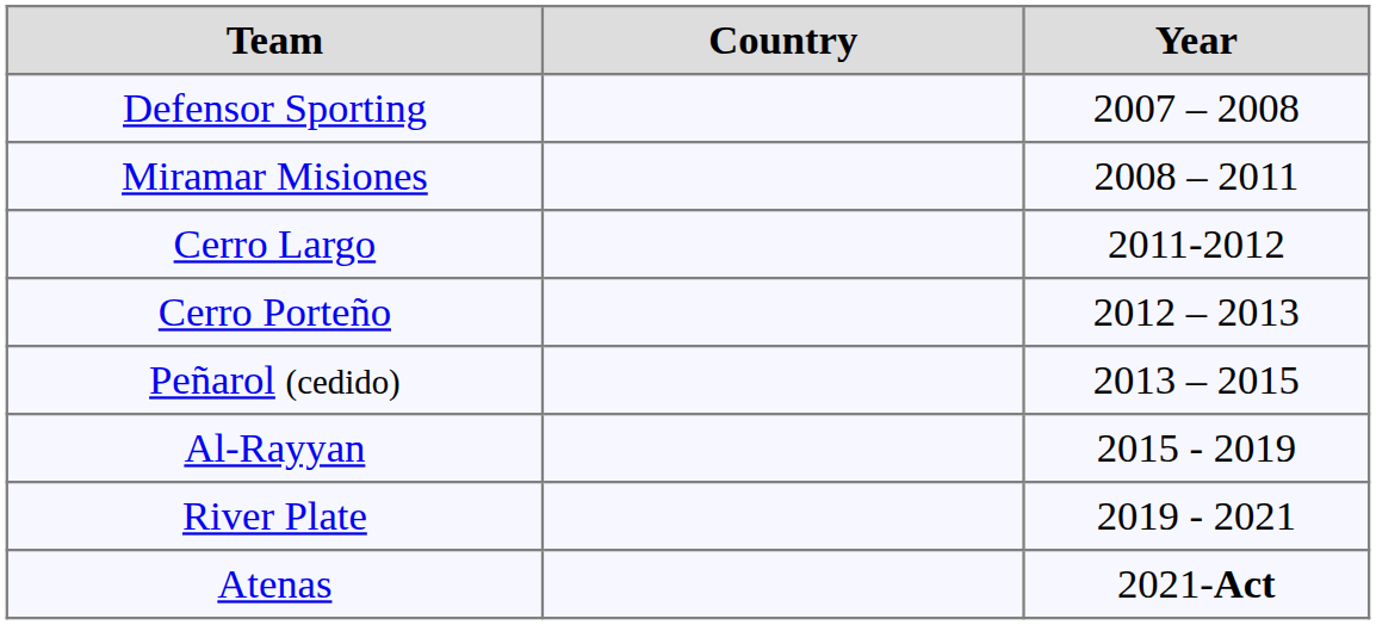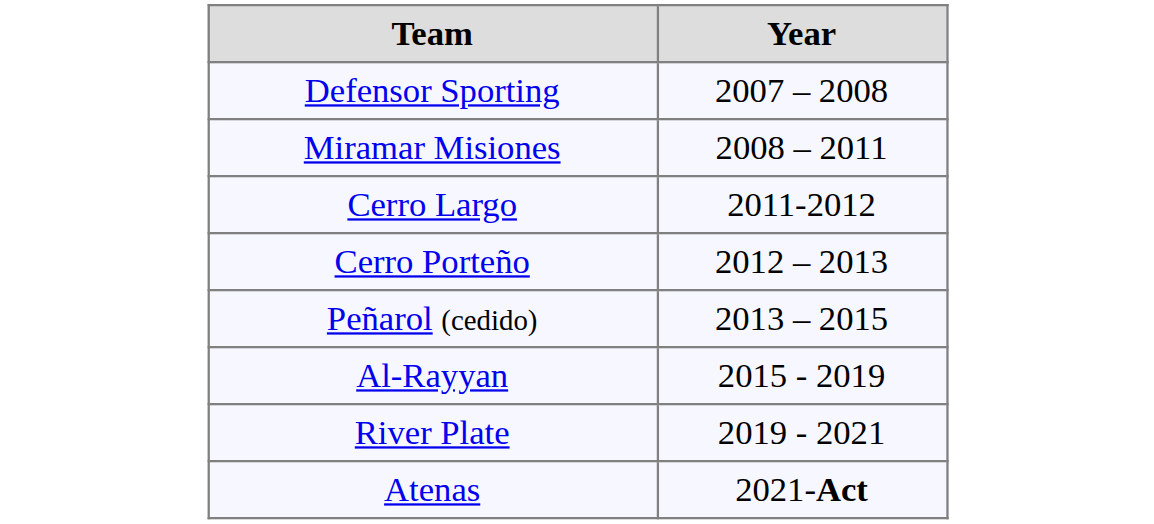 <table align="center" bgcolor="#f7f8ff" cellpadding="3" cellspacing="0" border="1" style="font-size: 95%; border: gray solid 1px; border-collapse: collapse;">
 <tr align=center bgcolor=#DDDDDD style="color:black;">
 <th width="190">Team</th>
-<th width="170">Country</th>
 <th width="120">Year</th>
 </tr>
 <tr align=center>
 <td><a href='#'>Defensor Sporting</a></td>
-<td></td>
 <td>2007 – 2008</td>
 </tr>
 <tr align=center>
 <td><a href='#'>Miramar Misiones</a></td>
-<td></td>
 <td>2008 – 2011</td>
 </tr>
 <tr align=center>
 <td><a href='#'>Cerro Largo</a></td>
-<td></td>
 <td>2011-2012</td>
 </tr>
 <tr align=center>
 <td><a href='#'>Cerro Porteño</a></td>
-<td></td>
 <td>2012 – 2013</td>
 </tr>
 <tr align=center>
 <td><a href='#'>Peñarol</a> <small>(cedido)</small></td>
-<td></td>
 <td>2013 – 2015</td>
 </tr>
 <tr align=center>
 <td><a href='#'>Al-Rayyan</a></td>
-<td></td>
 <td>2015 - 2019</td>
 </tr>
 <tr align=center>
 <td><a href='#'>River Plate</a></td>
-<td></td>
 <td>2019 - 2021</td>
 </tr>
 <tr align=center>
 <td><a href='#'>Atenas</a></td>
-<td></td>
 <td>2021-<strong>Act</strong></td>
 </tr>
 </table>
